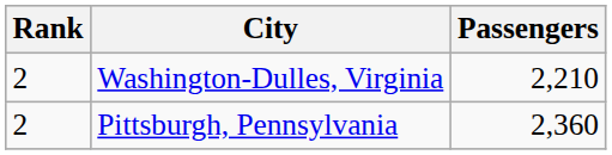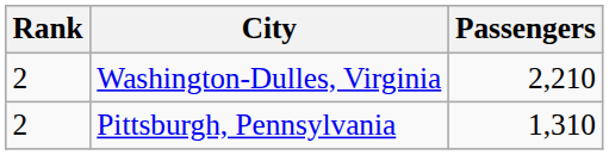 <table class="wikitable">
 <tr>
 <th>Rank</th>
 <th>City</th>
 <th>Passengers</th>
 </tr>
 <tr>
 <td>2</td>
 <td><a href='#'>Washington-Dulles, Virginia</a></td>
 <td align="right">2,210</td>
 </tr>
 <tr>
 <td>2</td>
 <td><a href='#'>Pittsburgh, Pennsylvania</a></td>
-<td align="right">2,360</td>
+<td align="right">1,310</td>
 </tr>
 </table>
